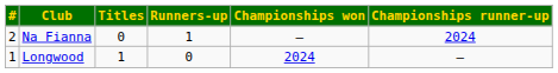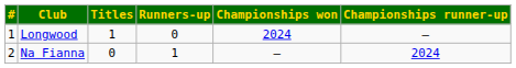 <table class="wikitable sortable" style="text-align:center;">
 <tr>
 <th style="background:#007000;color:gold">#</th>
 <th style="background:#007000;color:gold">Club</th>
 <th style="background:#007000;color:gold">Titles</th>
 <th style="background:#007000;color:gold">Runners-up</th>
 <th style="background:#007000;color:gold">Championships won</th>
 <th style="background:#007000;color:gold">Championships runner-up</th>
 </tr>
 <tr>
+<td>1</td>
+<td style="text-align:left;"> <a href='#'>Longwood</a></td>
+<td>1</td>
+<td>0</td>
+<td><a href='#'>2024</a></td>
+<td>—</td>
+</tr>
+<tr>
 <td>2</td>
 <td style="text-align:left;"> <a href='#'>Na Fianna</a></td>
 <td>0</td>
 <td>1</td>
 <td>—</td>
 <td><a href='#'>2024</a></td>
 </tr>
-<tr>
-<td>1</td>
-<td style="text-align:left;"> <a href='#'>Longwood</a></td>
-<td>1</td>
-<td>0</td>
-<td><a href='#'>2024</a></td>
-<td>—</td>
-</tr>
 </table>
